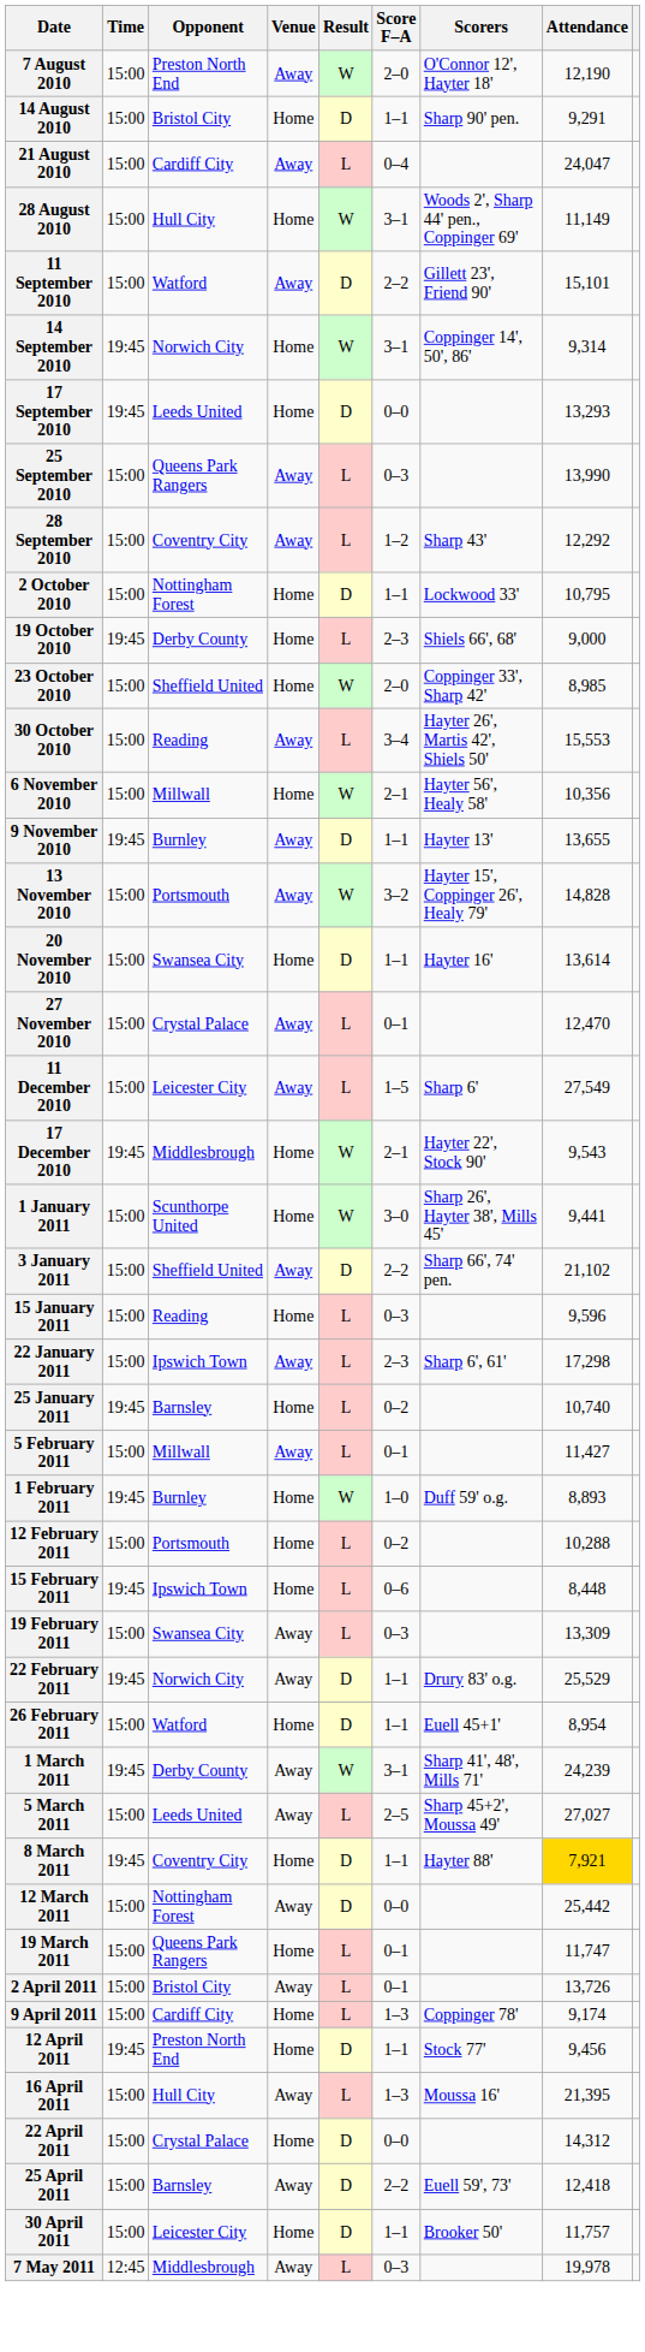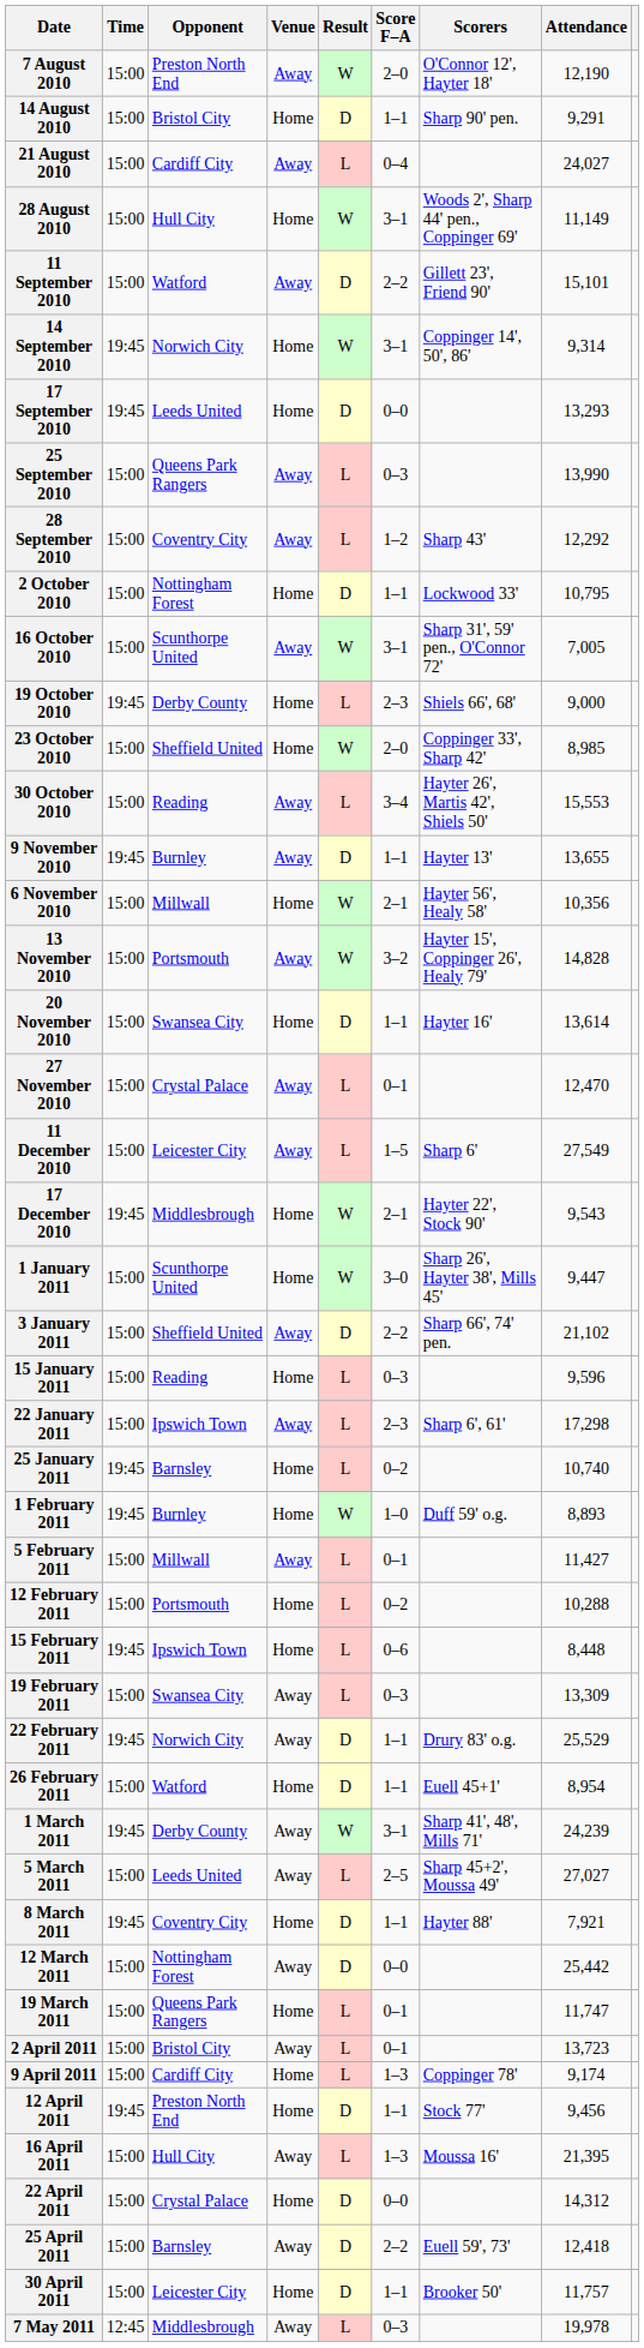 <table class="wikitable plainrowheaders sortable" style="text-align:center">
 <tr>
 <th scope="col">Date</th>
 <th scope="col">Time</th>
 <th scope="col">Opponent</th>
 <th scope="col">Venue</th>
 <th scope="col">Result</th>
 <th scope="col">Score<br>F–A</th>
 <th scope="col" class="unsortable">Scorers</th>
 <th scope="col">Attendance</th>
 <th scope="col" class="unsortable"></th>
 </tr>
 <tr>
 <th scope=row>7 August 2010</th>
 <td>15:00</td>
 <td align=left><a href='#'>Preston North End</a></td>
 <td><a href='#'>Away</a></td>
 <td bgcolor=#CCFFCC>W</td>
 <td>2–0</td>
 <td align=left><a href='#'>O'Connor</a> 12', <a href='#'>Hayter</a> 18'</td>
 <td>12,190</td>
 <td></td>
 </tr>
 <tr>
 <th scope=row>14 August 2010</th>
 <td>15:00</td>
 <td align=left><a href='#'>Bristol City</a></td>
 <td>Home</td>
 <td bgcolor=#FFFFCC>D</td>
 <td>1–1</td>
 <td align=left><a href='#'>Sharp</a> 90' pen.</td>
 <td>9,291</td>
 <td></td>
 </tr>
 <tr>
 <th scope=row>21 August 2010</th>
 <td>15:00</td>
 <td align=left><a href='#'>Cardiff City</a></td>
 <td><a href='#'>Away</a></td>
 <td bgcolor=#FFCCCC>L</td>
 <td>0–4</td>
 <td></td>
-<td>24,047</td>
+<td>24,027</td>
 <td></td>
 </tr>
 <tr>
 <th scope=row>28 August 2010</th>
 <td>15:00</td>
 <td align=left><a href='#'>Hull City</a></td>
 <td>Home</td>
 <td bgcolor=#CCFFCC>W</td>
 <td>3–1</td>
 <td align=left><a href='#'>Woods</a> 2', <a href='#'>Sharp</a> 44' pen., <a href='#'>Coppinger</a> 69'</td>
 <td>11,149</td>
 <td></td>
 </tr>
 <tr>
 <th scope=row>11 September 2010</th>
 <td>15:00</td>
 <td align=left><a href='#'>Watford</a></td>
 <td><a href='#'>Away</a></td>
 <td bgcolor=#FFFFCC>D</td>
 <td>2–2</td>
 <td align=left><a href='#'>Gillett</a> 23', <a href='#'>Friend</a> 90'</td>
 <td>15,101</td>
 <td></td>
 </tr>
 <tr>
 <th scope=row>14 September 2010</th>
 <td>19:45</td>
 <td align=left><a href='#'>Norwich City</a></td>
 <td>Home</td>
 <td bgcolor=#CCFFCC>W</td>
 <td>3–1</td>
 <td align=left><a href='#'>Coppinger</a> 14', 50', 86'</td>
 <td>9,314</td>
 <td></td>
 </tr>
 <tr>
 <th scope=row>17 September 2010</th>
 <td>19:45</td>
 <td align=left><a href='#'>Leeds United</a></td>
 <td>Home</td>
 <td bgcolor=#FFFFCC>D</td>
 <td>0–0</td>
 <td></td>
 <td>13,293</td>
 <td></td>
 </tr>
 <tr>
 <th scope=row>25 September 2010</th>
 <td>15:00</td>
 <td align=left><a href='#'>Queens Park Rangers</a></td>
 <td><a href='#'>Away</a></td>
 <td bgcolor=#FFCCCC>L</td>
 <td>0–3</td>
 <td></td>
 <td>13,990</td>
 <td></td>
 </tr>
 <tr>
 <th scope=row>28 September 2010</th>
 <td>15:00</td>
 <td align=left><a href='#'>Coventry City</a></td>
 <td><a href='#'>Away</a></td>
 <td bgcolor=#FFCCCC>L</td>
 <td>1–2</td>
 <td align=left><a href='#'>Sharp</a> 43'</td>
 <td>12,292</td>
 <td></td>
 </tr>
 <tr>
 <th scope=row>2 October 2010</th>
 <td>15:00</td>
 <td align=left><a href='#'>Nottingham Forest</a></td>
 <td>Home</td>
 <td bgcolor=#FFFFCC>D</td>
 <td>1–1</td>
 <td align=left><a href='#'>Lockwood</a> 33'</td>
 <td>10,795</td>
 <td></td>
 </tr>
 <tr>
+<th scope=row>16 October 2010</th>
+<td>15:00</td>
+<td align=left><a href='#'>Scunthorpe United</a></td>
+<td><a href='#'>Away</a></td>
+<td bgcolor=#CCFFCC>W</td>
+<td>3–1</td>
+<td align=left><a href='#'>Sharp</a> 31', 59' pen., <a href='#'>O'Connor</a> 72'</td>
+<td>7,005</td>
+<td></td>
+</tr>
+<tr>
 <th scope=row>19 October 2010</th>
 <td>19:45</td>
 <td align=left><a href='#'>Derby County</a></td>
 <td>Home</td>
 <td bgcolor=#FFCCCC>L</td>
 <td>2–3</td>
 <td align=left><a href='#'>Shiels</a> 66', 68'</td>
 <td>9,000</td>
 <td></td>
 </tr>
 <tr>
 <th scope=row>23 October 2010</th>
 <td>15:00</td>
 <td align=left><a href='#'>Sheffield United</a></td>
 <td>Home</td>
 <td bgcolor=#CCFFCC>W</td>
 <td>2–0</td>
 <td align=left><a href='#'>Coppinger</a> 33', <a href='#'>Sharp</a> 42'</td>
 <td>8,985</td>
 <td></td>
 </tr>
 <tr>
 <th scope=row>30 October 2010</th>
 <td>15:00</td>
 <td align=left><a href='#'>Reading</a></td>
 <td><a href='#'>Away</a></td>
 <td bgcolor=#FFCCCC>L</td>
 <td>3–4</td>
 <td align=left><a href='#'>Hayter</a> 26', <a href='#'>Martis</a> 42', <a href='#'>Shiels</a> 50'</td>
 <td>15,553</td>
 <td></td>
 </tr>
 <tr>
+<th scope=row>9 November 2010</th>
+<td>19:45</td>
+<td align=left><a href='#'>Burnley</a></td>
+<td><a href='#'>Away</a></td>
+<td bgcolor=#FFFFCC>D</td>
+<td>1–1</td>
+<td align=left><a href='#'>Hayter</a> 13'</td>
+<td>13,655</td>
+<td></td>
+</tr>
+<tr>
 <th scope=row>6 November 2010</th>
 <td>15:00</td>
 <td align=left><a href='#'>Millwall</a></td>
 <td>Home</td>
 <td bgcolor=#CCFFCC>W</td>
 <td>2–1</td>
 <td align=left><a href='#'>Hayter</a> 56', <a href='#'>Healy</a> 58'</td>
 <td>10,356</td>
-<td></td>
-</tr>
-<tr>
-<th scope=row>9 November 2010</th>
-<td>19:45</td>
-<td align=left><a href='#'>Burnley</a></td>
-<td><a href='#'>Away</a></td>
-<td bgcolor=#FFFFCC>D</td>
-<td>1–1</td>
-<td align=left><a href='#'>Hayter</a> 13'</td>
-<td>13,655</td>
 <td></td>
 </tr>
 <tr>
 <th scope=row>13 November 2010</th>
 <td>15:00</td>
 <td align=left><a href='#'>Portsmouth</a></td>
 <td><a href='#'>Away</a></td>
 <td bgcolor=#CCFFCC>W</td>
 <td>3–2</td>
 <td align=left><a href='#'>Hayter</a> 15', <a href='#'>Coppinger</a> 26', <a href='#'>Healy</a> 79'</td>
 <td>14,828</td>
 <td></td>
 </tr>
 <tr>
 <th scope=row>20 November 2010</th>
 <td>15:00</td>
 <td align=left><a href='#'>Swansea City</a></td>
 <td>Home</td>
 <td bgcolor=#FFFFCC>D</td>
 <td>1–1</td>
 <td align=left><a href='#'>Hayter</a> 16'</td>
 <td>13,614</td>
 <td></td>
 </tr>
 <tr>
 <th scope=row>27 November 2010</th>
 <td>15:00</td>
 <td align=left><a href='#'>Crystal Palace</a></td>
 <td><a href='#'>Away</a></td>
 <td bgcolor=#FFCCCC>L</td>
 <td>0–1</td>
 <td></td>
 <td>12,470</td>
 <td></td>
 </tr>
 <tr>
 <th scope=row>11 December 2010</th>
 <td>15:00</td>
 <td align=left><a href='#'>Leicester City</a></td>
 <td><a href='#'>Away</a></td>
 <td bgcolor=#FFCCCC>L</td>
 <td>1–5</td>
 <td align=left><a href='#'>Sharp</a> 6'</td>
 <td>27,549</td>
 <td></td>
 </tr>
 <tr>
 <th scope=row>17 December 2010</th>
 <td>19:45</td>
 <td align=left><a href='#'>Middlesbrough</a></td>
 <td>Home</td>
 <td bgcolor=#CCFFCC>W</td>
 <td>2–1</td>
 <td align=left><a href='#'>Hayter</a> 22', <a href='#'>Stock</a> 90'</td>
 <td>9,543</td>
 <td></td>
 </tr>
 <tr>
 <th scope=row>1 January 2011</th>
 <td>15:00</td>
 <td align=left><a href='#'>Scunthorpe United</a></td>
 <td>Home</td>
 <td bgcolor=#CCFFCC>W</td>
 <td>3–0</td>
 <td align=left><a href='#'>Sharp</a> 26', <a href='#'>Hayter</a> 38', <a href='#'>Mills</a> 45'</td>
-<td>9,441</td>
+<td>9,447</td>
 <td></td>
 </tr>
 <tr>
 <th scope=row>3 January 2011</th>
 <td>15:00</td>
 <td align=left><a href='#'>Sheffield United</a></td>
 <td><a href='#'>Away</a></td>
 <td bgcolor=#FFFFCC>D</td>
 <td>2–2</td>
 <td align=left><a href='#'>Sharp</a> 66', 74' pen.</td>
 <td>21,102</td>
 <td></td>
 </tr>
 <tr>
 <th scope=row>15 January 2011</th>
 <td>15:00</td>
 <td align=left><a href='#'>Reading</a></td>
 <td>Home</td>
 <td bgcolor=#FFCCCC>L</td>
 <td>0–3</td>
 <td></td>
 <td>9,596</td>
 <td></td>
 </tr>
 <tr>
 <th scope=row>22 January 2011</th>
 <td>15:00</td>
 <td align=left><a href='#'>Ipswich Town</a></td>
 <td><a href='#'>Away</a></td>
 <td bgcolor=#FFCCCC>L</td>
 <td>2–3</td>
 <td align=left><a href='#'>Sharp</a> 6', 61'</td>
 <td>17,298</td>
 <td></td>
 </tr>
 <tr>
 <th scope=row>25 January 2011</th>
 <td>19:45</td>
 <td align=left><a href='#'>Barnsley</a></td>
 <td>Home</td>
 <td bgcolor=#FFCCCC>L</td>
 <td>0–2</td>
 <td></td>
 <td>10,740</td>
 <td></td>
 </tr>
 <tr>
+<th scope=row>1 February 2011</th>
+<td>19:45</td>
+<td align=left><a href='#'>Burnley</a></td>
+<td>Home</td>
+<td bgcolor=#CCFFCC>W</td>
+<td>1–0</td>
+<td align=left><a href='#'>Duff</a> 59' o.g.</td>
+<td>8,893</td>
+<td></td>
+</tr>
+<tr>
 <th scope=row>5 February 2011</th>
 <td>15:00</td>
 <td align=left><a href='#'>Millwall</a></td>
 <td><a href='#'>Away</a></td>
 <td bgcolor=#FFCCCC>L</td>
 <td>0–1</td>
 <td></td>
 <td>11,427</td>
-<td></td>
-</tr>
-<tr>
-<th scope=row>1 February 2011</th>
-<td>19:45</td>
-<td align=left><a href='#'>Burnley</a></td>
-<td>Home</td>
-<td bgcolor=#CCFFCC>W</td>
-<td>1–0</td>
-<td align=left><a href='#'>Duff</a> 59' o.g.</td>
-<td>8,893</td>
 <td></td>
 </tr>
 <tr>
 <th scope=row>12 February 2011</th>
 <td>15:00</td>
 <td align=left><a href='#'>Portsmouth</a></td>
 <td>Home</td>
 <td bgcolor=#FFCCCC>L</td>
 <td>0–2</td>
 <td></td>
 <td>10,288</td>
 <td></td>
 </tr>
 <tr>
 <th scope=row>15 February 2011</th>
 <td>19:45</td>
 <td align=left><a href='#'>Ipswich Town</a></td>
 <td>Home</td>
 <td bgcolor=#FFCCCC>L</td>
 <td>0–6</td>
 <td></td>
 <td>8,448</td>
 <td></td>
 </tr>
 <tr>
 <th scope=row>19 February 2011</th>
 <td>15:00</td>
 <td align=left><a href='#'>Swansea City</a></td>
 <td>Away</td>
 <td bgcolor=#FFCCCC>L</td>
 <td>0–3</td>
 <td></td>
 <td>13,309</td>
 <td></td>
 </tr>
 <tr>
 <th scope=row>22 February 2011</th>
 <td>19:45</td>
 <td align=left><a href='#'>Norwich City</a></td>
 <td>Away</td>
 <td bgcolor=#FFFFCC>D</td>
 <td>1–1</td>
 <td align=left><a href='#'>Drury</a> 83' o.g.</td>
 <td>25,529</td>
 <td></td>
 </tr>
 <tr>
 <th scope=row>26 February 2011</th>
 <td>15:00</td>
 <td align=left><a href='#'>Watford</a></td>
 <td>Home</td>
 <td bgcolor=#FFFFCC>D</td>
 <td>1–1</td>
 <td align=left><a href='#'>Euell</a> 45+1'</td>
 <td>8,954</td>
 <td></td>
 </tr>
 <tr>
 <th scope=row>1 March 2011</th>
 <td>19:45</td>
 <td align=left><a href='#'>Derby County</a></td>
 <td>Away</td>
 <td bgcolor=#CCFFCC>W</td>
 <td>3–1</td>
 <td align=left><a href='#'>Sharp</a> 41', 48', <a href='#'>Mills</a> 71'</td>
 <td>24,239</td>
 <td></td>
 </tr>
 <tr>
 <th scope=row>5 March 2011</th>
 <td>15:00</td>
 <td align=left><a href='#'>Leeds United</a></td>
 <td>Away</td>
 <td bgcolor=#FFCCCC>L</td>
 <td>2–5</td>
 <td align=left><a href='#'>Sharp</a> 45+2', <a href='#'>Moussa</a> 49'</td>
 <td>27,027</td>
 <td></td>
 </tr>
 <tr>
 <th scope=row>8 March 2011</th>
 <td>19:45</td>
 <td align=left><a href='#'>Coventry City</a></td>
 <td>Home</td>
 <td bgcolor=#FFFFCC>D</td>
 <td>1–1</td>
 <td align=left><a href='#'>Hayter</a> 88'</td>
-<td style="background: gold;">7,921</td>
+<td>7,921</td>
 <td></td>
 </tr>
 <tr>
 <th scope=row>12 March 2011</th>
 <td>15:00</td>
 <td align=left><a href='#'>Nottingham Forest</a></td>
 <td>Away</td>
 <td bgcolor=#FFFFCC>D</td>
 <td>0–0</td>
 <td></td>
 <td>25,442</td>
 <td></td>
 </tr>
 <tr>
 <th scope=row>19 March 2011</th>
 <td>15:00</td>
 <td align=left><a href='#'>Queens Park Rangers</a></td>
 <td>Home</td>
 <td bgcolor=#FFCCCC>L</td>
 <td>0–1</td>
 <td></td>
 <td>11,747</td>
 <td></td>
 </tr>
 <tr>
 <th scope=row>2 April 2011</th>
 <td>15:00</td>
 <td align=left><a href='#'>Bristol City</a></td>
 <td>Away</td>
 <td bgcolor=#FFCCCC>L</td>
 <td>0–1</td>
 <td></td>
-<td>13,726</td>
+<td>13,723</td>
 <td></td>
 </tr>
 <tr>
 <th scope=row>9 April 2011</th>
 <td>15:00</td>
 <td align=left><a href='#'>Cardiff City</a></td>
 <td>Home</td>
 <td bgcolor=#FFCCCC>L</td>
 <td>1–3</td>
 <td align=left><a href='#'>Coppinger</a> 78'</td>
 <td>9,174</td>
 <td></td>
 </tr>
 <tr>
 <th scope=row>12 April 2011</th>
 <td>19:45</td>
 <td align=left><a href='#'>Preston North End</a></td>
 <td>Home</td>
 <td bgcolor=#FFFFCC>D</td>
 <td>1–1</td>
 <td align=left><a href='#'>Stock</a> 77'</td>
 <td>9,456</td>
 <td></td>
 </tr>
 <tr>
 <th scope=row>16 April 2011</th>
 <td>15:00</td>
 <td align=left><a href='#'>Hull City</a></td>
 <td>Away</td>
 <td bgcolor=#FFCCCC>L</td>
 <td>1–3</td>
 <td align=left><a href='#'>Moussa</a> 16'</td>
 <td>21,395</td>
 <td></td>
 </tr>
 <tr>
 <th scope=row>22 April 2011</th>
 <td>15:00</td>
 <td align=left><a href='#'>Crystal Palace</a></td>
 <td>Home</td>
 <td bgcolor=#FFFFCC>D</td>
 <td>0–0</td>
 <td></td>
 <td>14,312</td>
 <td></td>
 </tr>
 <tr>
 <th scope=row>25 April 2011</th>
 <td>15:00</td>
 <td align=left><a href='#'>Barnsley</a></td>
 <td>Away</td>
 <td bgcolor=#FFFFCC>D</td>
 <td>2–2</td>
 <td align=left><a href='#'>Euell</a> 59', 73'</td>
 <td>12,418</td>
 <td></td>
 </tr>
 <tr>
 <th scope=row>30 April 2011</th>
 <td>15:00</td>
 <td align=left><a href='#'>Leicester City</a></td>
 <td>Home</td>
 <td bgcolor=#FFFFCC>D</td>
 <td>1–1</td>
 <td align=left><a href='#'>Brooker</a> 50'</td>
 <td>11,757</td>
 <td></td>
 </tr>
 <tr>
 <th scope=row>7 May 2011</th>
 <td>12:45</td>
 <td align=left><a href='#'>Middlesbrough</a></td>
 <td>Away</td>
 <td bgcolor=#FFCCCC>L</td>
 <td>0–3</td>
 <td></td>
 <td>19,978</td>
 <td></td>
 </tr>
 </table>
